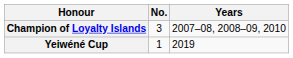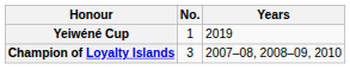 <table class="wikitable plainrowheaders">
 <tr>
 <th scope="col">Honour</th>
 <th scope="col">No.</th>
 <th scope="col">Years</th>
 </tr>
 <tr>
+<th scope="row">Yeiwéné Cup</th>
+<td align="center">1</td>
+<td>2019</td>
+</tr>
+<tr>
 <th scope="row">Champion of <a href='#'>Loyalty Islands</a></th>
 <td align="center">3</td>
 <td>2007–08, 2008–09, 2010</td>
 </tr>
-<tr>
-<th scope="row">Yeiwéné Cup</th>
-<td align="center">1</td>
-<td>2019</td>
-</tr>
 </table>
